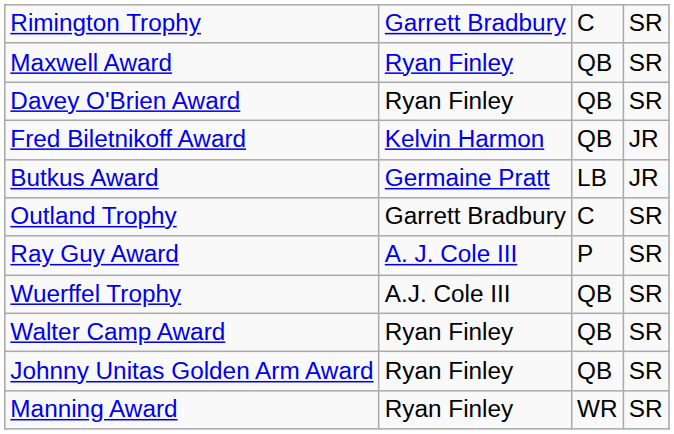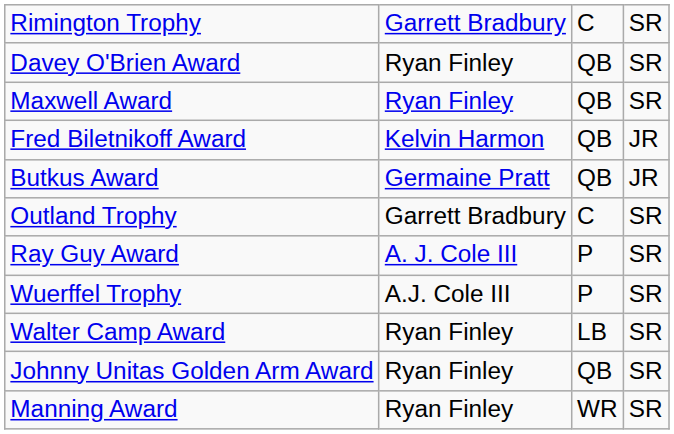 <table class="wikitable">
 <tr>
 <td><a href='#'>Rimington Trophy</a></td>
 <td><a href='#'>Garrett Bradbury</a></td>
 <td>C</td>
 <td>SR</td>
 </tr>
 <tr>
-<td><a href='#'>Maxwell Award</a></td>
-<td><a href='#'>Ryan Finley</a></td>
+<td><a href='#'>Davey O'Brien Award</a></td>
+<td>Ryan Finley</td>
 <td>QB</td>
 <td>SR</td>
 </tr>
 <tr>
-<td><a href='#'>Davey O'Brien Award</a></td>
-<td>Ryan Finley</td>
+<td><a href='#'>Maxwell Award</a></td>
+<td><a href='#'>Ryan Finley</a></td>
 <td>QB</td>
 <td>SR</td>
 </tr>
 <tr>
 <td><a href='#'>Fred Biletnikoff Award</a></td>
 <td><a href='#'>Kelvin Harmon</a></td>
 <td>QB</td>
 <td>JR</td>
 </tr>
 <tr>
 <td><a href='#'>Butkus Award</a></td>
 <td><a href='#'>Germaine Pratt</a></td>
-<td>LB</td>
+<td>QB</td>
 <td>JR</td>
 </tr>
 <tr>
 <td><a href='#'>Outland Trophy</a></td>
 <td>Garrett Bradbury</td>
 <td>C</td>
 <td>SR</td>
 </tr>
 <tr>
 <td><a href='#'>Ray Guy Award</a></td>
 <td><a href='#'>A. J. Cole III</a></td>
 <td>P</td>
 <td>SR</td>
 </tr>
 <tr>
 <td><a href='#'>Wuerffel Trophy</a></td>
 <td>A.J. Cole III</td>
-<td>QB</td>
+<td>P</td>
 <td>SR</td>
 </tr>
 <tr>
 <td><a href='#'>Walter Camp Award</a></td>
 <td>Ryan Finley</td>
-<td>QB</td>
+<td>LB</td>
 <td>SR</td>
 </tr>
 <tr>
 <td><a href='#'>Johnny Unitas Golden Arm Award</a></td>
 <td>Ryan Finley</td>
 <td>QB</td>
 <td>SR</td>
 </tr>
 <tr>
 <td><a href='#'>Manning Award</a></td>
 <td>Ryan Finley</td>
 <td>WR</td>
 <td>SR</td>
 </tr>
 </table>
